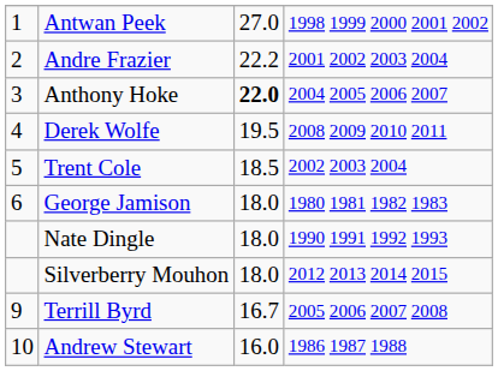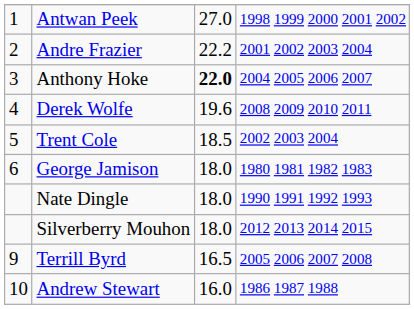 <table class="wikitable">
 <tr>
 </tr>
 <tr>
 <td>1</td>
 <td><a href='#'>Antwan Peek</a></td>
 <td>27.0</td>
 <td style="font-size:80%;"><a href='#'>1998</a> <a href='#'>1999</a> <a href='#'>2000</a> <a href='#'>2001</a> <a href='#'>2002</a></td>
 </tr>
 <tr>
 <td>2</td>
 <td><a href='#'>Andre Frazier</a></td>
 <td>22.2</td>
 <td style="font-size:80%;"><a href='#'>2001</a> <a href='#'>2002</a> <a href='#'>2003</a> <a href='#'>2004</a></td>
 </tr>
 <tr>
 <td>3</td>
 <td>Anthony Hoke</td>
 <td><strong>22.0</strong></td>
 <td style="font-size:80%;"><a href='#'>2004</a> <a href='#'>2005</a> <a href='#'>2006</a> <a href='#'>2007</a></td>
 </tr>
 <tr>
 <td>4</td>
 <td><a href='#'>Derek Wolfe</a></td>
-<td>19.5</td>
+<td>19.6</td>
 <td style="font-size:80%;"><a href='#'>2008</a> <a href='#'>2009</a> <a href='#'>2010</a> <a href='#'>2011</a></td>
 </tr>
 <tr>
 <td>5</td>
 <td><a href='#'>Trent Cole</a></td>
 <td>18.5</td>
 <td style="font-size:80%;"><a href='#'>2002</a> <a href='#'>2003</a> <a href='#'>2004</a></td>
 </tr>
 <tr>
 <td>6</td>
 <td><a href='#'>George Jamison</a></td>
 <td>18.0</td>
 <td style="font-size:80%;"><a href='#'>1980</a> <a href='#'>1981</a> <a href='#'>1982</a> <a href='#'>1983</a></td>
 </tr>
 <tr>
 <td></td>
 <td>Nate Dingle</td>
 <td>18.0</td>
 <td style="font-size:80%;"><a href='#'>1990</a> <a href='#'>1991</a> <a href='#'>1992</a> <a href='#'>1993</a></td>
 </tr>
 <tr>
 <td></td>
 <td>Silverberry Mouhon</td>
 <td>18.0</td>
 <td style="font-size:80%;"><a href='#'>2012</a> <a href='#'>2013</a> <a href='#'>2014</a> <a href='#'>2015</a></td>
 </tr>
 <tr>
 <td>9</td>
 <td><a href='#'>Terrill Byrd</a></td>
-<td>16.7</td>
+<td>16.5</td>
 <td style="font-size:80%;"><a href='#'>2005</a> <a href='#'>2006</a> <a href='#'>2007</a> <a href='#'>2008</a></td>
 </tr>
 <tr>
 <td>10</td>
 <td><a href='#'>Andrew Stewart</a></td>
 <td>16.0</td>
 <td style="font-size:80%;"><a href='#'>1986</a> <a href='#'>1987</a> <a href='#'>1988</a></td>
 </tr>
 </table>
